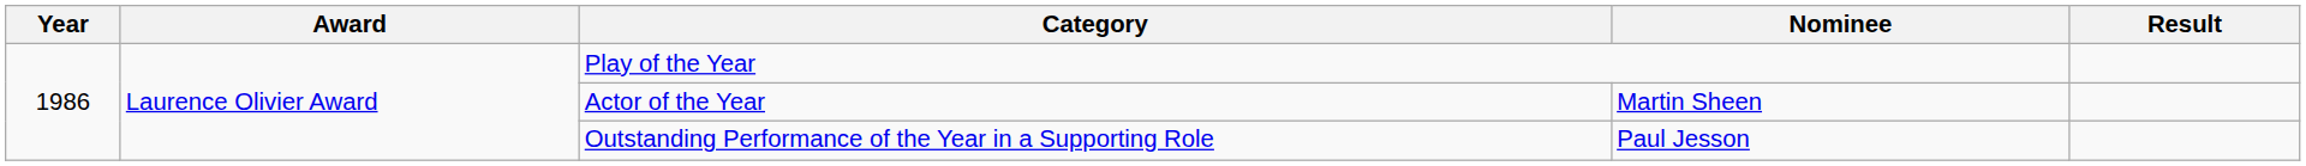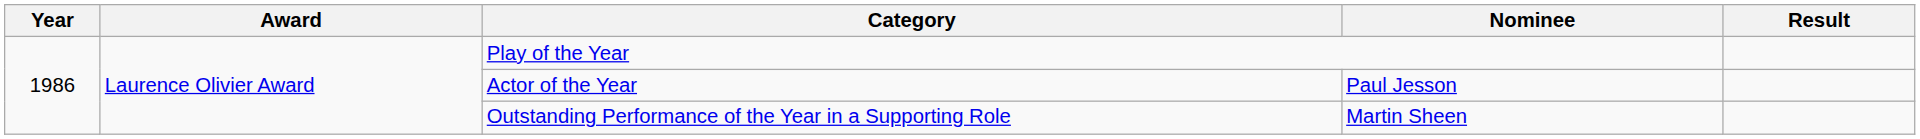 <table class="wikitable" width="95%">
 <tr>
 <th width="5%">Year</th>
 <th width="20%">Award</th>
 <th width="45%">Category</th>
 <th width="20%">Nominee</th>
 <th width="10%">Result</th>
 </tr>
 <tr>
 <td rowspan="3" align="center">1986</td>
 <td rowspan="3"><a href='#'>Laurence Olivier Award</a></td>
 <td colspan="2"><a href='#'>Play of the Year</a></td>
 <td></td>
 </tr>
 <tr>
 <td><a href='#'>Actor of the Year</a></td>
-<td><a href='#'>Martin Sheen</a></td>
+<td><a href='#'>Paul Jesson</a></td>
 <td></td>
 </tr>
 <tr>
 <td><a href='#'>Outstanding Performance of the Year in a Supporting Role</a></td>
-<td><a href='#'>Paul Jesson</a></td>
+<td><a href='#'>Martin Sheen</a></td>
 <td></td>
 </tr>
 </table>
